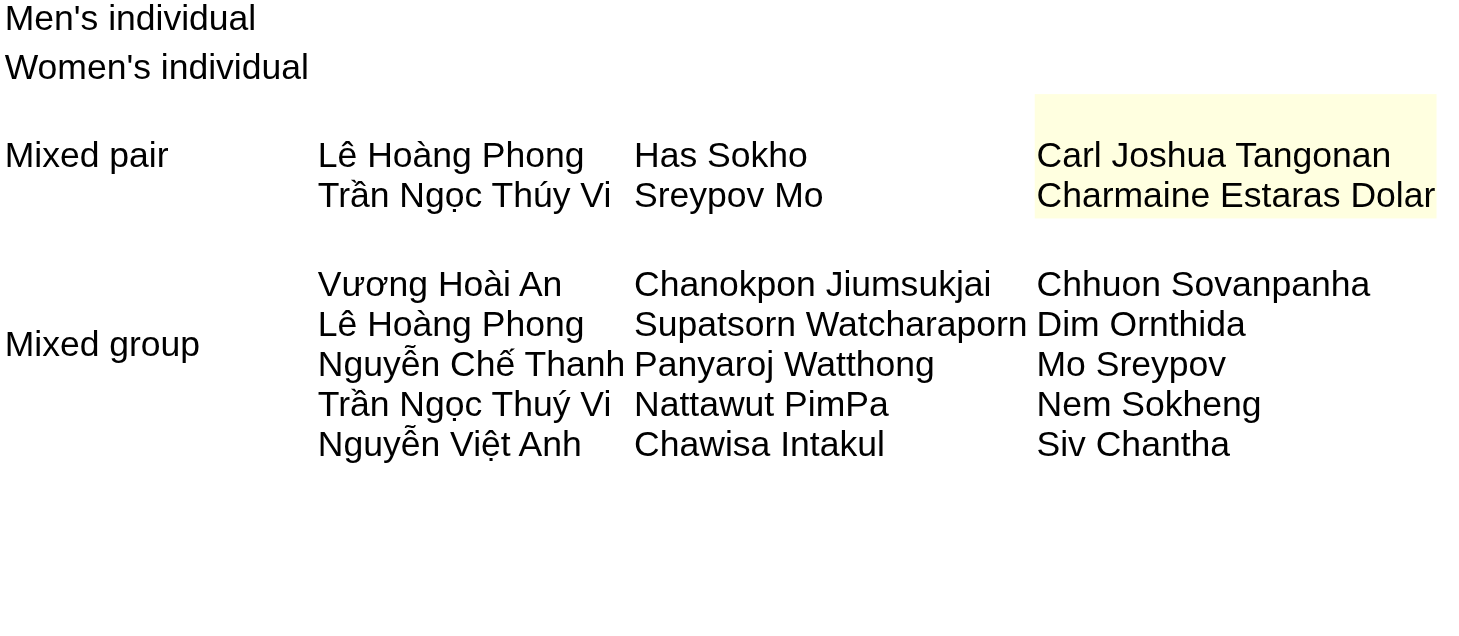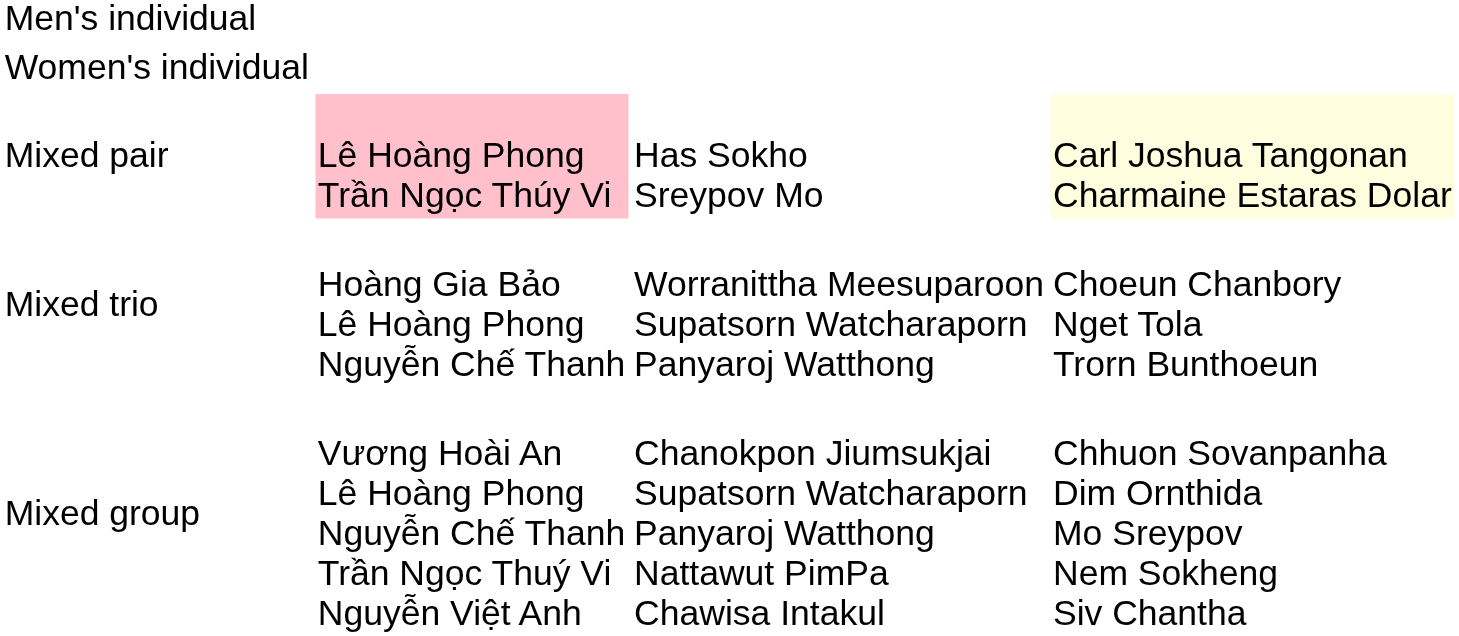 <table>
 <tr>
 <td>Men's individual</td>
 <td></td>
 <td></td>
 <td></td>
 </tr>
 <tr>
 <td>Women's individual</td>
 <td></td>
 <td></td>
 <td></td>
 </tr>
 <tr>
 <td>Mixed pair</td>
-<td><br>Lê Hoàng Phong<br>Trần Ngọc Thúy Vi</td>
+<td style="background: pink;"><br>Lê Hoàng Phong<br>Trần Ngọc Thúy Vi</td>
 <td><br>Has Sokho<br>Sreypov Mo</td>
 <td style="background: lightyellow;"><br>Carl Joshua Tangonan<br>Charmaine Estaras Dolar</td>
+</tr>
+<tr>
+<td>Mixed trio</td>
+<td><br>Hoàng Gia Bảo<br>Lê Hoàng Phong<br>Nguyễn Chế Thanh</td>
+<td><br>Worranittha Meesuparoon<br>Supatsorn Watcharaporn<br>Panyaroj Watthong</td>
+<td><br>Choeun Chanbory<br>Nget Tola<br>Trorn Bunthoeun</td>
 </tr>
 <tr>
 <td>Mixed group</td>
 <td><br>Vương Hoài An<br>Lê Hoàng Phong<br>Nguyễn Chế Thanh<br>Trần Ngọc Thuý Vi<br>Nguyễn Việt Anh</td>
 <td><br>Chanokpon Jiumsukjai<br>Supatsorn Watcharaporn<br>Panyaroj Watthong<br>Nattawut PimPa<br>Chawisa Intakul</td>
 <td><br>Chhuon  Sovanpanha<br>Dim Ornthida<br>Mo Sreypov<br>Nem Sokheng<br>Siv Chantha</td>
 </tr>
 </table>
